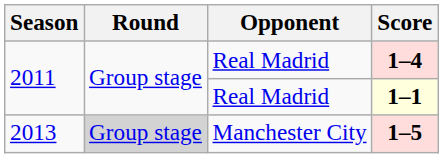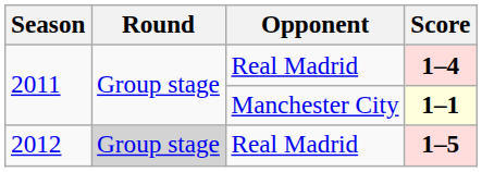 <table class="wikitable">
 <tr>
 <th>Season</th>
 <th>Round</th>
 <th>Opponent</th>
 <th>Score</th>
 </tr>
 <tr>
 <td rowspan="2"><a href='#'>2011</a></td>
 <td rowspan="2"><a href='#'>Group stage</a></td>
 <td> <a href='#'>Real Madrid</a></td>
 <td bgcolor="#ffdddd" style="text-align:center;"><strong>1–4</strong></td>
 </tr>
 <tr>
-<td> <a href='#'>Real Madrid</a></td>
+<td> <a href='#'>Manchester City</a></td>
 <td bgcolor="#ffffdd" style="text-align:center;"><strong>1–1</strong></td>
 </tr>
 <tr>
-<td><a href='#'>2013</a></td>
+<td><a href='#'>2012</a></td>
 <td style="background: lightgrey;"><a href='#'>Group stage</a></td>
-<td> <a href='#'>Manchester City</a></td>
+<td> <a href='#'>Real Madrid</a></td>
 <td bgcolor="#ffdddd" style="text-align:center;"><strong>1–5</strong></td>
 </tr>
 </table>
